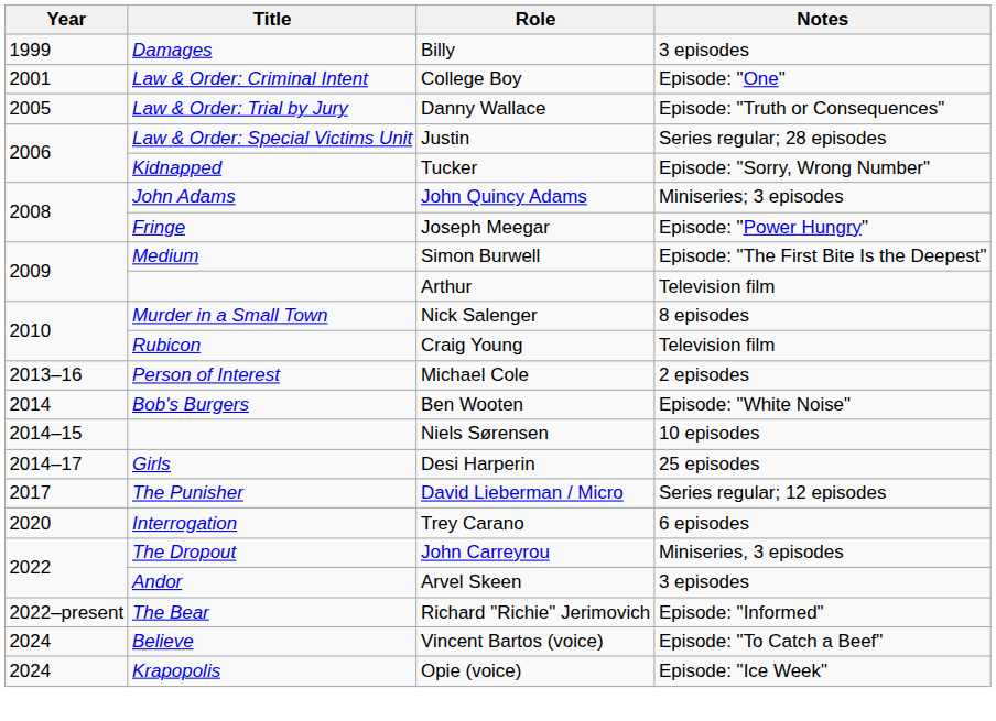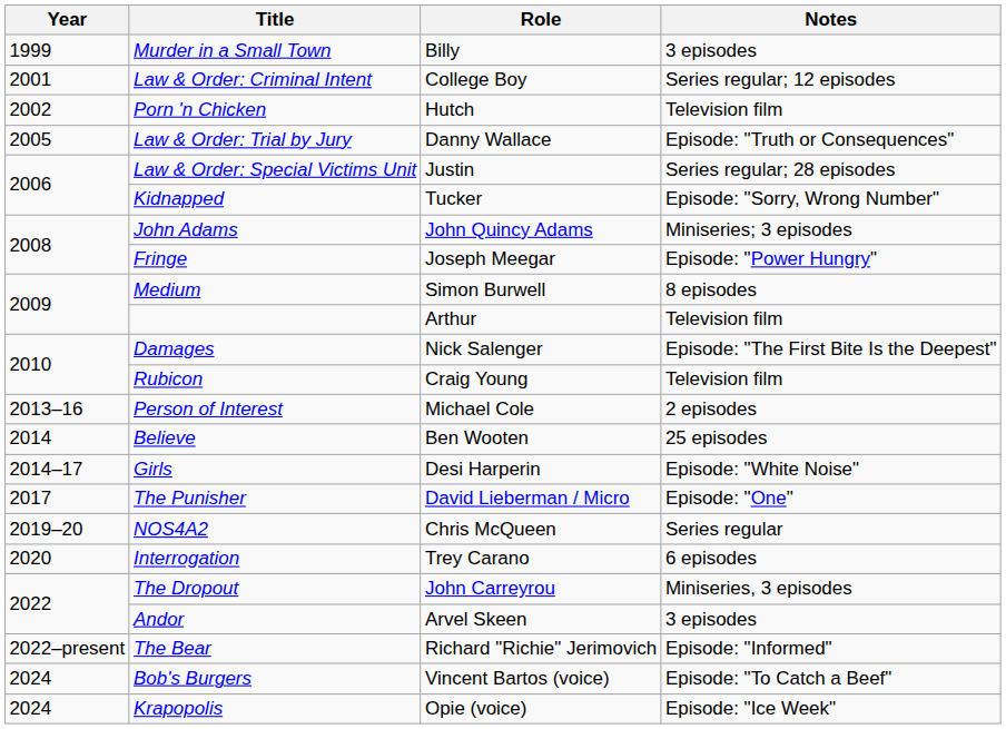 <table class="wikitable sortable">
 <tr>
 <th>Year</th>
 <th>Title</th>
 <th>Role</th>
 <th class="unsortable">Notes</th>
 </tr>
 <tr>
 <td>1999</td>
-<td><em><a href='#'>Damages</a></em></td>
+<td><em><a href='#'>Murder in a Small Town</a></em></td>
 <td>Billy</td>
 <td>3 episodes</td>
 </tr>
 <tr>
 <td>2001</td>
 <td><em><a href='#'>Law & Order: Criminal Intent</a></em></td>
 <td>College Boy</td>
-<td>Episode: "<a href='#'>One</a>"</td>
+<td>Series regular; 12 episodes</td>
+</tr>
+<tr>
+<td>2002</td>
+<td><em><a href='#'>Porn 'n Chicken</a></em></td>
+<td>Hutch</td>
+<td>Television film</td>
 </tr>
 <tr>
 <td>2005</td>
 <td><em><a href='#'>Law & Order: Trial by Jury</a></em></td>
 <td>Danny Wallace</td>
 <td>Episode: "Truth or Consequences"</td>
 </tr>
 <tr>
 <td rowspan="2">2006</td>
 <td><em><a href='#'>Law & Order: Special Victims Unit</a></em></td>
 <td>Justin</td>
 <td>Series regular; 28 episodes</td>
 </tr>
 <tr>
 <td><em><a href='#'>Kidnapped</a></em></td>
 <td>Tucker</td>
 <td>Episode: "Sorry, Wrong Number"</td>
 </tr>
 <tr>
 <td rowspan="2">2008</td>
 <td><em><a href='#'>John Adams</a></em></td>
 <td><a href='#'>John Quincy Adams</a></td>
 <td>Miniseries; 3 episodes</td>
 </tr>
 <tr>
 <td><em><a href='#'>Fringe</a></em></td>
 <td>Joseph Meegar</td>
 <td>Episode: "<a href='#'>Power Hungry</a>"</td>
 </tr>
 <tr>
 <td rowspan="2">2009</td>
 <td><em><a href='#'>Medium</a></em></td>
 <td>Simon Burwell</td>
-<td>Episode: "The First Bite Is the Deepest"</td>
+<td>8 episodes</td>
 </tr>
 <tr>
 <td><em></em></td>
 <td>Arthur</td>
 <td>Television film</td>
 </tr>
 <tr>
 <td rowspan="2">2010</td>
-<td><em><a href='#'>Murder in a Small Town</a></em></td>
+<td><em><a href='#'>Damages</a></em></td>
 <td>Nick Salenger</td>
-<td>8 episodes</td>
+<td>Episode: "The First Bite Is the Deepest"</td>
 </tr>
 <tr>
 <td><em><a href='#'>Rubicon</a></em></td>
 <td>Craig Young</td>
 <td>Television film</td>
 </tr>
 <tr>
 <td>2013–16</td>
 <td><em><a href='#'>Person of Interest</a></em></td>
 <td>Michael Cole</td>
 <td>2 episodes</td>
 </tr>
 <tr>
 <td>2014</td>
-<td><em><a href='#'>Bob's Burgers</a></em></td>
+<td><em><a href='#'>Believe</a></em></td>
 <td>Ben Wooten</td>
-<td>Episode: "White Noise"</td>
-</tr>
-<tr>
-<td>2014–15</td>
-<td><em></em></td>
-<td>Niels Sørensen</td>
-<td>10 episodes</td>
+<td>25 episodes</td>
 </tr>
 <tr>
 <td>2014–17</td>
 <td><em><a href='#'>Girls</a></em></td>
 <td>Desi Harperin</td>
-<td>25 episodes</td>
+<td>Episode: "White Noise"</td>
 </tr>
 <tr>
 <td>2017</td>
 <td><em><a href='#'>The Punisher</a></em></td>
 <td><a href='#'>David Lieberman / Micro</a></td>
-<td>Series regular; 12 episodes</td>
+<td>Episode: "<a href='#'>One</a>"</td>
+</tr>
+<tr>
+<td>2019–20</td>
+<td><em><a href='#'>NOS4A2</a></em></td>
+<td>Chris McQueen</td>
+<td>Series regular</td>
 </tr>
 <tr>
 <td>2020</td>
 <td><em><a href='#'>Interrogation</a></em></td>
 <td>Trey Carano</td>
 <td>6 episodes</td>
 </tr>
 <tr>
 <td rowspan="2">2022</td>
 <td><em><a href='#'>The Dropout</a></em></td>
 <td><a href='#'>John Carreyrou</a></td>
 <td>Miniseries, 3 episodes</td>
 </tr>
 <tr>
 <td><em><a href='#'>Andor</a></em></td>
 <td>Arvel Skeen</td>
 <td>3 episodes</td>
 </tr>
 <tr>
 <td>2022–present</td>
 <td><em><a href='#'>The Bear</a></em></td>
 <td>Richard "Richie" Jerimovich</td>
 <td>Episode: "Informed"</td>
 </tr>
 <tr>
 <td>2024</td>
-<td><em><a href='#'>Believe</a></em></td>
+<td><em><a href='#'>Bob's Burgers</a></em></td>
 <td>Vincent Bartos (voice)</td>
 <td>Episode: "To Catch a Beef"</td>
 </tr>
 <tr>
 <td>2024</td>
 <td><em><a href='#'>Krapopolis</a></em></td>
 <td>Opie (voice)</td>
 <td>Episode: "Ice Week"</td>
 </tr>
 </table>
